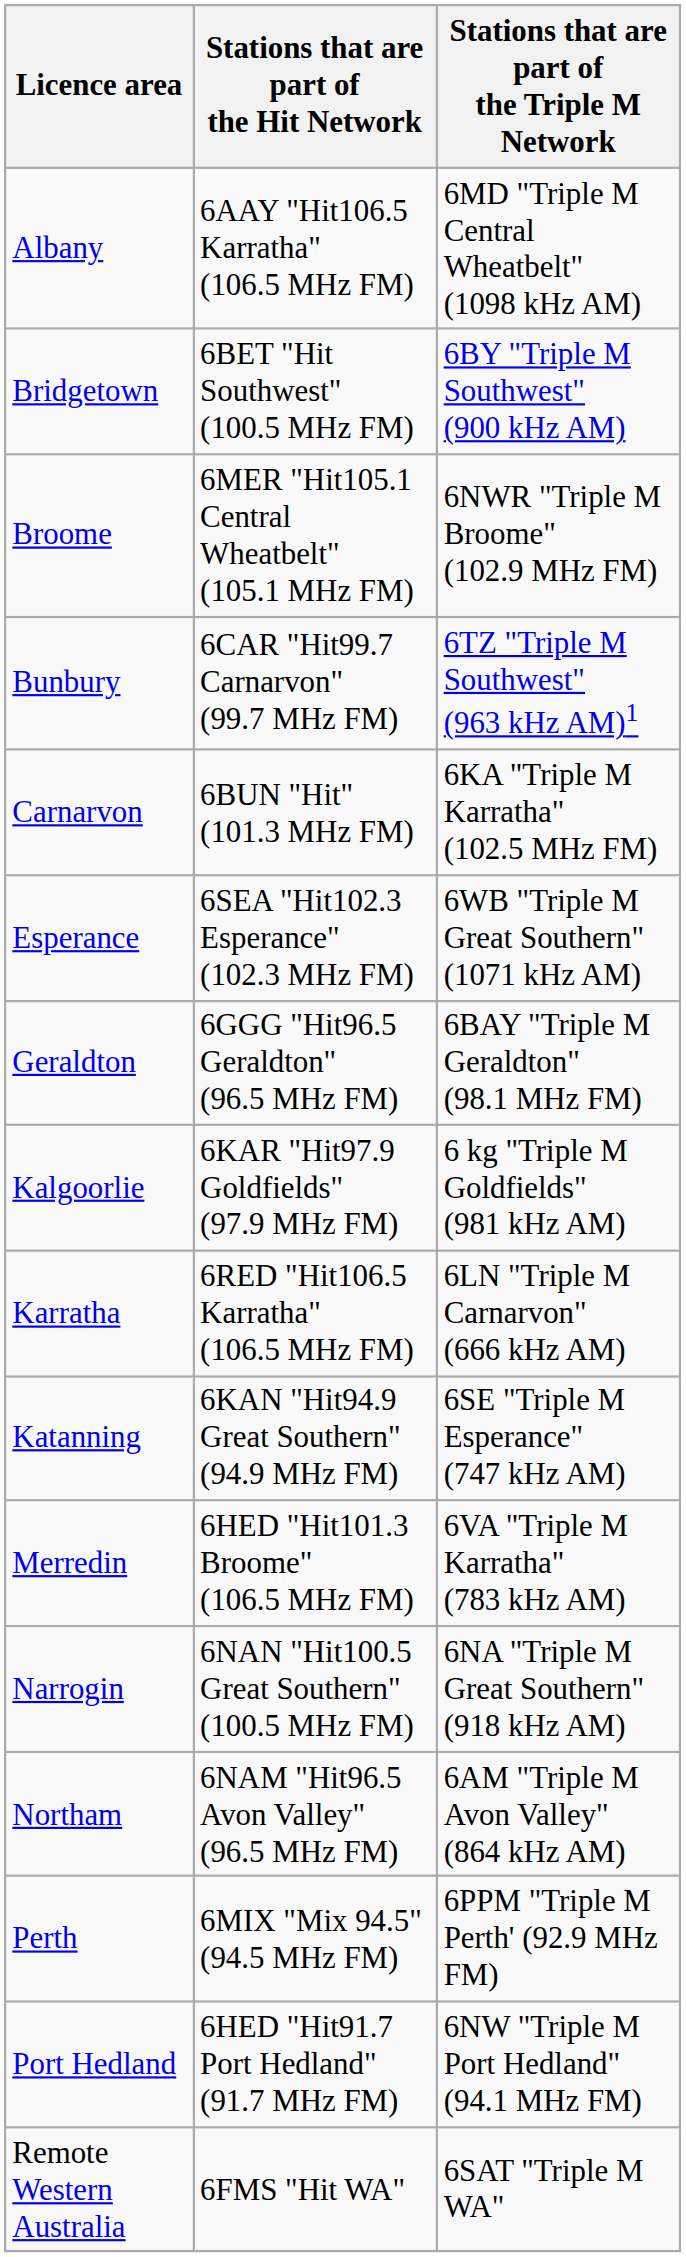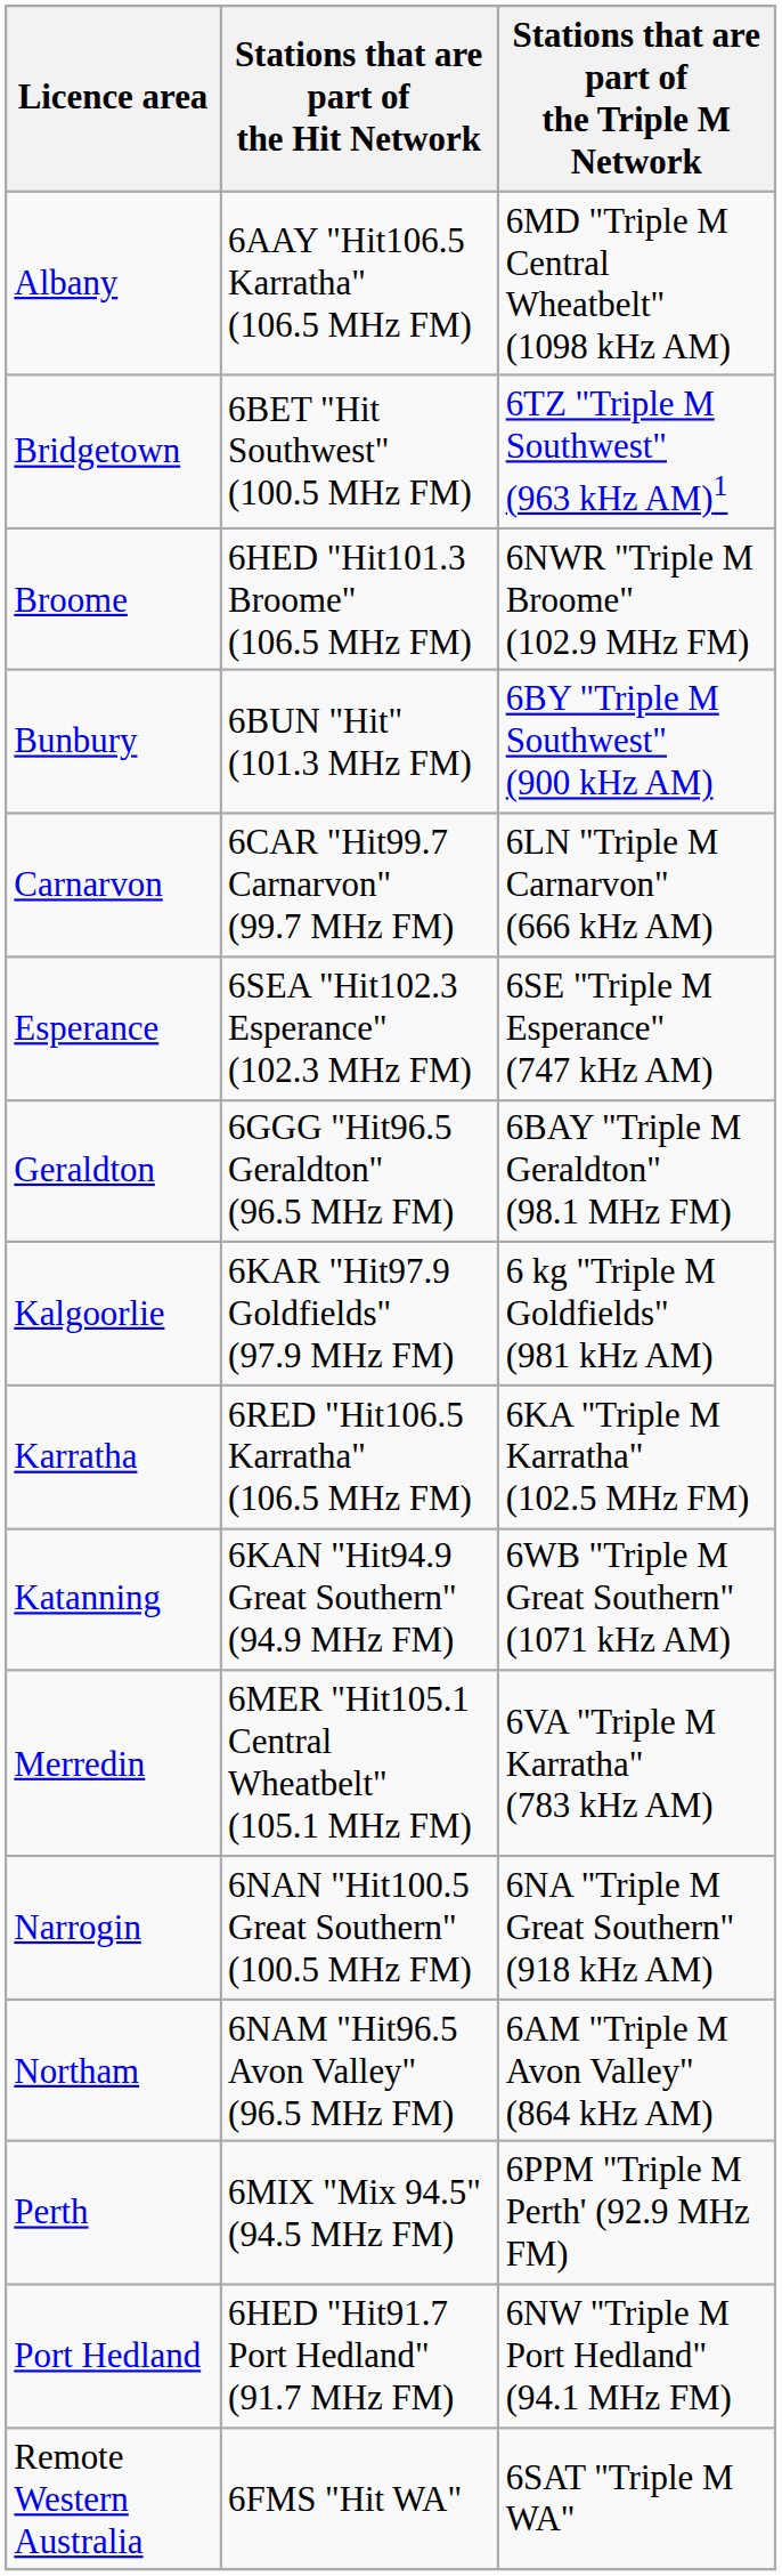 <table class="wikitable sortable" style="font-size:89%; width:50%">
 <tr bgcolor=lightgrey>
 <th width="20%">Licence area</th>
 <th width="30%">Stations that are part of<br>the Hit Network</th>
 <th width="30%">Stations that are part of<br>the Triple M Network</th>
 </tr>
 <tr>
 <td><a href='#'>Albany</a></td>
 <td>6AAY "Hit106.5 Karratha" (106.5 MHz FM)</td>
 <td>6MD "Triple M Central Wheatbelt" (1098 kHz AM)</td>
 </tr>
 <tr>
 <td><a href='#'>Bridgetown</a></td>
 <td>6BET "Hit Southwest" (100.5 MHz FM)</td>
-<td><a href='#'>6BY "Triple M Southwest" (900 kHz AM)</a></td>
+<td><a href='#'>6TZ "Triple M Southwest" (963 kHz AM)<sup>1</sup></a></td>
 </tr>
 <tr>
 <td><a href='#'>Broome</a></td>
-<td>6MER "Hit105.1 Central Wheatbelt" (105.1 MHz FM)</td>
+<td>6HED "Hit101.3 Broome" (106.5 MHz FM)</td>
 <td>6NWR "Triple M Broome" (102.9 MHz FM)</td>
 </tr>
 <tr>
 <td><a href='#'>Bunbury</a></td>
-<td>6CAR "Hit99.7 Carnarvon" (99.7 MHz FM)</td>
-<td><a href='#'>6TZ "Triple M Southwest" (963 kHz AM)<sup>1</sup></a></td>
+<td>6BUN "Hit" (101.3 MHz FM)</td>
+<td><a href='#'>6BY "Triple M Southwest" (900 kHz AM)</a></td>
 </tr>
 <tr>
 <td><a href='#'>Carnarvon</a></td>
-<td>6BUN "Hit" (101.3 MHz FM)</td>
-<td>6KA "Triple M Karratha" (102.5 MHz FM)</td>
+<td>6CAR "Hit99.7 Carnarvon" (99.7 MHz FM)</td>
+<td>6LN "Triple M Carnarvon" (666 kHz AM)</td>
 </tr>
 <tr>
 <td><a href='#'>Esperance</a></td>
 <td>6SEA "Hit102.3 Esperance" (102.3 MHz FM)</td>
-<td>6WB "Triple M Great Southern" (1071 kHz AM)</td>
+<td>6SE "Triple M Esperance" (747 kHz AM)</td>
 </tr>
 <tr>
 <td><a href='#'>Geraldton</a></td>
 <td>6GGG "Hit96.5 Geraldton" (96.5 MHz FM)</td>
 <td>6BAY "Triple M Geraldton" (98.1 MHz FM)</td>
 </tr>
 <tr>
 <td><a href='#'>Kalgoorlie</a></td>
 <td>6KAR "Hit97.9 Goldfields" (97.9 MHz FM)</td>
 <td>6 kg "Triple M Goldfields" (981 kHz AM)</td>
 </tr>
 <tr>
 <td><a href='#'>Karratha</a></td>
 <td>6RED "Hit106.5 Karratha" (106.5 MHz FM)</td>
-<td>6LN "Triple M Carnarvon" (666 kHz AM)</td>
+<td>6KA "Triple M Karratha" (102.5 MHz FM)</td>
 </tr>
 <tr>
 <td><a href='#'>Katanning</a></td>
 <td>6KAN "Hit94.9 Great Southern" (94.9 MHz FM)</td>
-<td>6SE "Triple M Esperance" (747 kHz AM)</td>
+<td>6WB "Triple M Great Southern" (1071 kHz AM)</td>
 </tr>
 <tr>
 <td><a href='#'>Merredin</a></td>
-<td>6HED "Hit101.3 Broome" (106.5 MHz FM)</td>
+<td>6MER "Hit105.1 Central Wheatbelt" (105.1 MHz FM)</td>
 <td>6VA "Triple M Karratha" (783 kHz AM)</td>
 </tr>
 <tr>
 <td><a href='#'>Narrogin</a></td>
 <td>6NAN "Hit100.5 Great Southern" (100.5 MHz FM)</td>
 <td>6NA "Triple M Great Southern" (918 kHz AM)</td>
 </tr>
 <tr>
 <td><a href='#'>Northam</a></td>
 <td>6NAM "Hit96.5 Avon Valley" (96.5 MHz FM)</td>
 <td>6AM "Triple M Avon Valley" (864 kHz AM)</td>
 </tr>
 <tr>
 <td><a href='#'>Perth</a></td>
 <td>6MIX "Mix 94.5" (94.5 MHz FM)</td>
 <td>6PPM "Triple M Perth' (92.9 MHz FM)</td>
 </tr>
 <tr>
 <td><a href='#'>Port Hedland</a></td>
 <td>6HED "Hit91.7 Port Hedland" (91.7 MHz FM)</td>
 <td>6NW "Triple M Port Hedland" (94.1 MHz FM)</td>
 </tr>
 <tr>
 <td>Remote <a href='#'>Western Australia</a></td>
 <td>6FMS "Hit WA"</td>
 <td>6SAT "Triple M WA"</td>
 </tr>
 <tr>
 </tr>
 </table>
